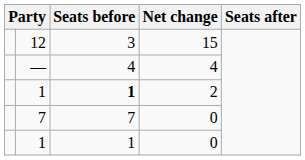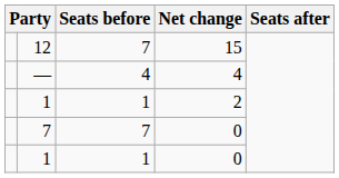 <table class=wikitable style="text-align:right">
 <tr>
 <th colspan="2">Party</th>
 <th>Seats before</th>
 <th>Net change</th>
 <th>Seats after</th>
 </tr>
 <tr>
 <td></td>
 <td>12</td>
-<td> 3</td>
+<td> 7</td>
 <td>15</td>
 </tr>
 <tr>
 <td></td>
 <td>—</td>
 <td> 4</td>
 <td>4</td>
 </tr>
 <tr>
 <td></td>
 <td>1</td>
-<td><strong> 1</strong></td>
+<td> 1</td>
 <td>2</td>
 </tr>
 <tr>
 <td></td>
 <td>7</td>
 <td> 7</td>
 <td>0</td>
 </tr>
 <tr>
 <td></td>
 <td>1</td>
 <td> 1</td>
 <td>0</td>
 </tr>
 </table>
